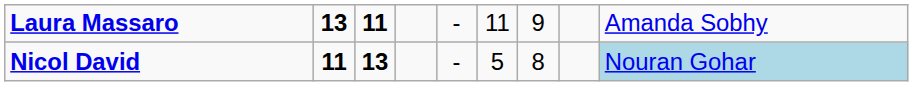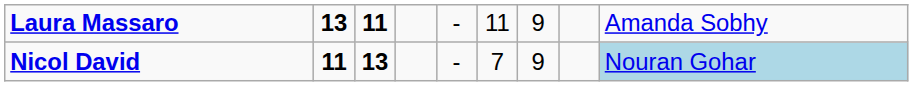 <table class="wikitable">
 <tr>
 <td width=200> <strong><a href='#'>Laura Massaro</a></strong></td>
 <td style="width:20px; text-align:center;"><strong>13</strong></td>
 <td style="width:20px; text-align:center;"><strong>11</strong></td>
 <td style="width:20px; text-align:center;"></td>
 <td style="width:20px; text-align:center;">-</td>
 <td style="width:20px; text-align:center;">11</td>
 <td style="width:20px; text-align:center;">9</td>
 <td style="width:20px; text-align:center;"></td>
 <td width=200> <a href='#'>Amanda Sobhy</a></td>
 </tr>
 <tr>
 <td> <strong><a href='#'>Nicol David</a></strong></td>
 <td style="text-align:center;"><strong>11</strong></td>
 <td style="text-align:center;"><strong>13</strong></td>
 <td style="text-align:center;"></td>
 <td style="text-align:center;">-</td>
-<td style="text-align:center;">5</td>
-<td style="text-align:center;">8</td>
+<td style="text-align:center;">7</td>
+<td style="text-align:center;">9</td>
 <td style="text-align:center;"></td>
 <td style="background: lightblue;"> <a href='#'>Nouran Gohar</a></td>
 </tr>
 </table>
